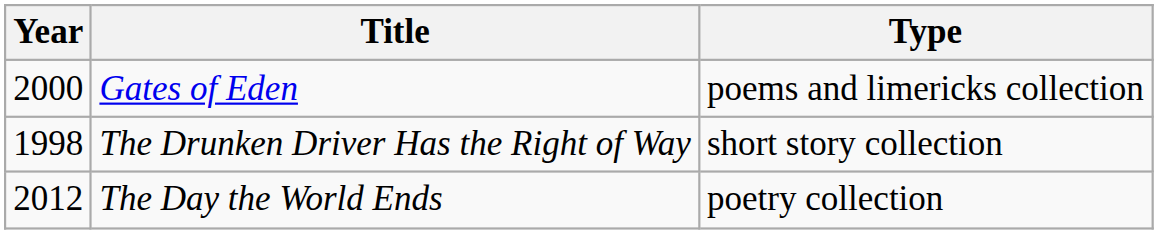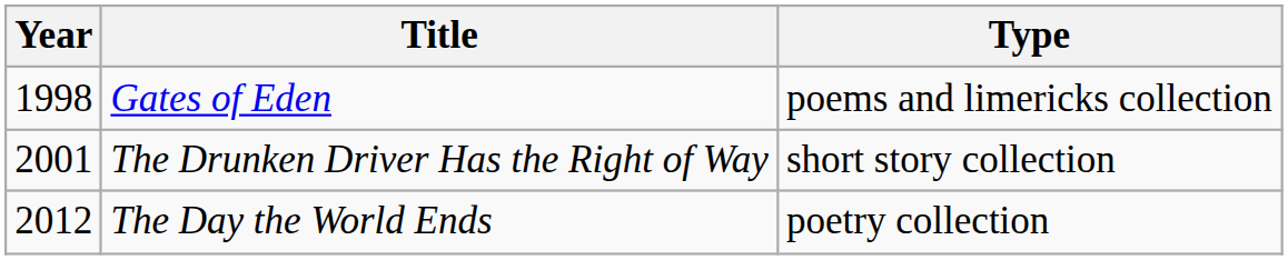 <table class="wikitable">
 <tr>
 <th>Year</th>
 <th>Title</th>
 <th>Type</th>
 </tr>
 <tr>
-<td>2000</td>
+<td>1998</td>
 <td><em><a href='#'>Gates of Eden</a></em></td>
 <td>poems and limericks collection</td>
 </tr>
 <tr>
-<td>1998</td>
+<td>2001</td>
 <td><em>The Drunken Driver Has the Right of Way</em></td>
 <td>short story collection</td>
 </tr>
 <tr>
 <td>2012</td>
 <td><em>The Day the World Ends</em></td>
 <td>poetry collection</td>
 </tr>
 </table>
